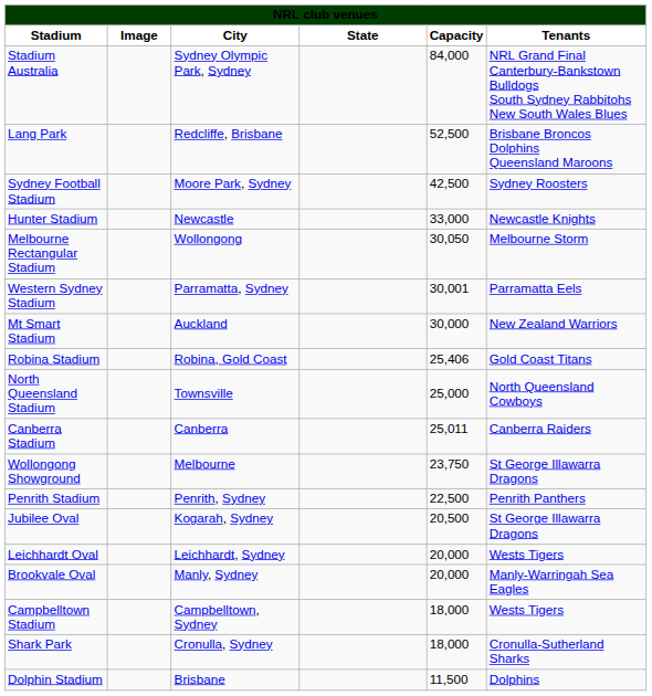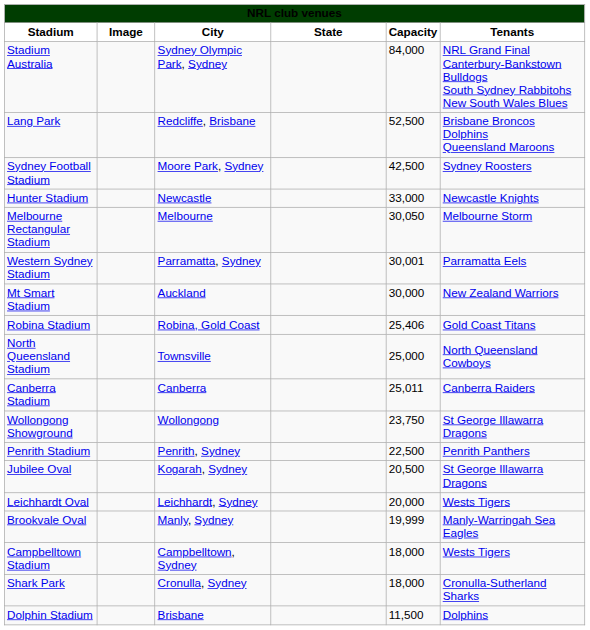 <table class="wikitable" style="width: 90%">
 <tr>
 <td colspan="7" style="background:#003d01; text-align:center;"><strong><span>NRL club venues</span></strong></td>
 </tr>
 <tr>
 <th style="background:white; width:16%">Stadium</th>
 <th style="background:white; width:10%">Image</th>
 <th style="background:white; width:20%">City</th>
 <th style="background:white; width:20%">State</th>
 <th style="background:white; width:9%">Capacity</th>
 <th style="background:white; width:25%">Tenants</th>
 </tr>
 <tr valign="top">
 <td><a href='#'>Stadium Australia</a></td>
 <td></td>
 <td><a href='#'>Sydney Olympic Park</a>, <a href='#'>Sydney</a></td>
 <td></td>
 <td>84,000</td>
 <td><a href='#'>NRL Grand Final</a><br> <a href='#'>Canterbury-Bankstown Bulldogs</a><br> <a href='#'>South Sydney Rabbitohs</a><br> <a href='#'>New South Wales Blues</a></td>
 </tr>
 <tr valign="top">
 <td><a href='#'>Lang Park</a></td>
 <td></td>
 <td><a href='#'>Redcliffe</a>, <a href='#'>Brisbane</a></td>
 <td></td>
 <td>52,500</td>
 <td> <a href='#'>Brisbane Broncos</a><br><a href='#'>Dolphins</a><br> <a href='#'>Queensland Maroons</a></td>
 </tr>
 <tr valign="top">
 <td><a href='#'>Sydney Football Stadium</a></td>
 <td></td>
 <td><a href='#'>Moore Park</a>, <a href='#'>Sydney</a></td>
 <td></td>
 <td>42,500</td>
 <td> <a href='#'>Sydney Roosters</a></td>
 </tr>
 <tr valign="top">
 <td><a href='#'>Hunter Stadium</a></td>
 <td></td>
 <td><a href='#'>Newcastle</a></td>
 <td></td>
 <td>33,000</td>
 <td> <a href='#'>Newcastle Knights</a></td>
 </tr>
 <tr valign="top">
 <td><a href='#'>Melbourne Rectangular Stadium</a></td>
 <td></td>
-<td><a href='#'>Wollongong</a></td>
+<td><a href='#'>Melbourne</a></td>
 <td></td>
 <td>30,050</td>
 <td> <a href='#'>Melbourne Storm</a></td>
 </tr>
 <tr valign="top">
 <td><a href='#'>Western Sydney Stadium</a></td>
 <td></td>
 <td><a href='#'>Parramatta</a>, <a href='#'>Sydney</a></td>
 <td></td>
 <td>30,001</td>
 <td> <a href='#'>Parramatta Eels</a></td>
 </tr>
 <tr valign="top">
 <td><a href='#'>Mt Smart Stadium</a></td>
 <td></td>
 <td><a href='#'>Auckland</a></td>
 <td></td>
 <td>30,000</td>
 <td> <a href='#'>New Zealand Warriors</a></td>
 </tr>
 <tr valign="top">
 <td><a href='#'>Robina Stadium</a></td>
 <td></td>
 <td><a href='#'>Robina, Gold Coast</a></td>
 <td></td>
 <td>25,406</td>
 <td>  <a href='#'>Gold Coast Titans</a></td>
 </tr>
 <tr>
 <td><a href='#'>North Queensland Stadium</a></td>
 <td></td>
 <td><a href='#'>Townsville</a></td>
 <td></td>
 <td>25,000</td>
 <td> <a href='#'>North Queensland Cowboys</a></td>
 </tr>
 <tr valign="top">
 <td><a href='#'>Canberra Stadium</a></td>
 <td></td>
 <td><a href='#'>Canberra</a></td>
 <td></td>
 <td>25,011</td>
 <td> <a href='#'>Canberra Raiders</a></td>
 </tr>
 <tr valign="top">
 <td><a href='#'>Wollongong Showground</a></td>
 <td></td>
-<td><a href='#'>Melbourne</a></td>
+<td><a href='#'>Wollongong</a></td>
 <td></td>
 <td>23,750</td>
 <td> <a href='#'>St George Illawarra Dragons</a></td>
 </tr>
 <tr valign="top">
 <td><a href='#'>Penrith Stadium</a></td>
 <td></td>
 <td><a href='#'>Penrith</a>, <a href='#'>Sydney</a></td>
 <td></td>
 <td>22,500</td>
 <td> <a href='#'>Penrith Panthers</a></td>
 </tr>
 <tr valign="top">
 <td><a href='#'>Jubilee Oval</a></td>
 <td></td>
 <td><a href='#'>Kogarah</a>, <a href='#'>Sydney</a></td>
 <td></td>
 <td>20,500</td>
 <td> <a href='#'>St George Illawarra Dragons</a></td>
 </tr>
 <tr valign="top">
 <td><a href='#'>Leichhardt Oval</a></td>
 <td></td>
 <td><a href='#'>Leichhardt</a>, <a href='#'>Sydney</a></td>
 <td></td>
 <td>20,000</td>
 <td> <a href='#'>Wests Tigers</a></td>
 </tr>
 <tr valign="top">
 <td><a href='#'>Brookvale Oval</a></td>
 <td></td>
 <td><a href='#'>Manly</a>, <a href='#'>Sydney</a></td>
 <td></td>
-<td>20,000</td>
+<td>19,999</td>
 <td> <a href='#'>Manly-Warringah Sea Eagles</a></td>
 </tr>
 <tr valign="top">
 <td><a href='#'>Campbelltown Stadium</a></td>
 <td></td>
 <td><a href='#'>Campbelltown</a>, <a href='#'>Sydney</a></td>
 <td></td>
 <td>18,000</td>
 <td> <a href='#'>Wests Tigers</a></td>
 </tr>
 <tr valign="top">
 <td><a href='#'>Shark Park</a></td>
 <td></td>
 <td><a href='#'>Cronulla</a>, <a href='#'>Sydney</a></td>
 <td></td>
 <td>18,000</td>
 <td> <a href='#'>Cronulla-Sutherland Sharks</a></td>
 </tr>
 <tr>
 <td><a href='#'>Dolphin Stadium</a></td>
 <td></td>
 <td><a href='#'>Brisbane</a></td>
 <td></td>
 <td>11,500</td>
 <td> <a href='#'>Dolphins</a></td>
 </tr>
 </table>
